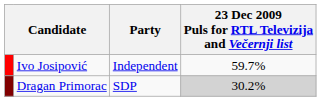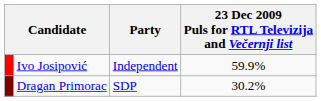 <table class="wikitable">
 <tr>
 <th colspan=2>Candidate</th>
 <th>Party</th>
 <th>23 Dec 2009<br>Puls for <a href='#'>RTL Televizija</a><br> and <em><a href='#'>Večernji list</a></em></th>
 </tr>
 <tr>
 <td bgcolor=red> </td>
 <td><a href='#'>Ivo Josipović</a></td>
 <td><a href='#'>Independent</a></td>
-<td align=center>59.7%</td>
+<td align=center>59.9%</td>
 </tr>
 <tr>
 <td style="background:maroon;"> </td>
 <td><a href='#'>Dragan Primorac</a></td>
 <td><a href='#'>SDP</a></td>
-<td align=center style="background: lightgrey;">30.2%</td>
+<td align=center>30.2%</td>
 </tr>
 </table>
